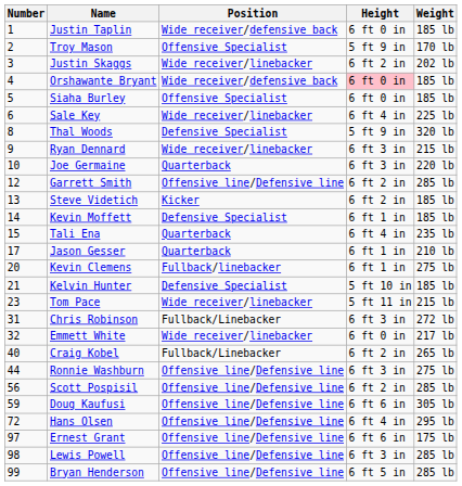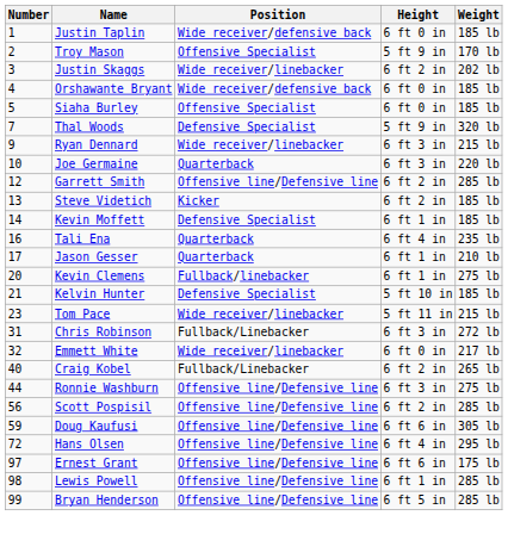 <table class="wikitable">
 <tr>
 <th>Number</th>
 <th>Name</th>
 <th>Position</th>
 <th>Height</th>
 <th>Weight</th>
 </tr>
 <tr>
 <td>1</td>
 <td><a href='#'>Justin Taplin</a></td>
 <td><a href='#'>Wide receiver</a>/<a href='#'>defensive back</a></td>
 <td>6 ft 0 in</td>
 <td>185 lb</td>
 </tr>
 <tr>
 <td>2</td>
 <td><a href='#'>Troy Mason</a></td>
 <td><a href='#'>Offensive Specialist</a></td>
 <td>5 ft 9 in</td>
 <td>170 lb</td>
 </tr>
 <tr>
 <td>3</td>
 <td><a href='#'>Justin Skaggs</a></td>
 <td><a href='#'>Wide receiver</a>/<a href='#'>linebacker</a></td>
 <td>6 ft 2 in</td>
 <td>202 lb</td>
 </tr>
 <tr>
 <td>4</td>
 <td><a href='#'>Orshawante Bryant</a></td>
 <td><a href='#'>Wide receiver</a>/<a href='#'>defensive back</a></td>
-<td style="background: pink;">6 ft 0 in</td>
+<td>6 ft 0 in</td>
 <td>185 lb</td>
 </tr>
 <tr>
 <td>5</td>
 <td><a href='#'>Siaha Burley</a></td>
 <td><a href='#'>Offensive Specialist</a></td>
 <td>6 ft 0 in</td>
 <td>185 lb</td>
 </tr>
 <tr>
-<td>6</td>
-<td><a href='#'>Sale Key</a></td>
-<td><a href='#'>Wide receiver</a>/<a href='#'>linebacker</a></td>
-<td>6 ft 4 in</td>
-<td>225 lb</td>
-</tr>
-<tr>
-<td>8</td>
+<td>7</td>
 <td><a href='#'>Thal Woods</a></td>
 <td><a href='#'>Defensive Specialist</a></td>
 <td>5 ft 9 in</td>
 <td>320 lb</td>
 </tr>
 <tr>
 <td>9</td>
 <td><a href='#'>Ryan Dennard</a></td>
 <td><a href='#'>Wide receiver</a>/<a href='#'>linebacker</a></td>
 <td>6 ft 3 in</td>
 <td>215 lb</td>
 </tr>
 <tr>
 <td>10</td>
 <td><a href='#'>Joe Germaine</a></td>
 <td><a href='#'>Quarterback</a></td>
 <td>6 ft 3 in</td>
 <td>220 lb</td>
 </tr>
 <tr>
 <td>12</td>
 <td><a href='#'>Garrett Smith</a></td>
 <td><a href='#'>Offensive line</a>/<a href='#'>Defensive line</a></td>
 <td>6 ft 2 in</td>
 <td>285 lb</td>
 </tr>
 <tr>
 <td>13</td>
 <td><a href='#'>Steve Videtich</a></td>
 <td><a href='#'>Kicker</a></td>
 <td>6 ft 2 in</td>
 <td>185 lb</td>
 </tr>
 <tr>
 <td>14</td>
 <td><a href='#'>Kevin Moffett</a></td>
 <td><a href='#'>Defensive Specialist</a></td>
 <td>6 ft 1 in</td>
 <td>185 lb</td>
 </tr>
 <tr>
-<td>15</td>
+<td>16</td>
 <td><a href='#'>Tali Ena</a></td>
 <td><a href='#'>Quarterback</a></td>
 <td>6 ft 4 in</td>
 <td>235 lb</td>
 </tr>
 <tr>
 <td>17</td>
 <td><a href='#'>Jason Gesser</a></td>
 <td><a href='#'>Quarterback</a></td>
 <td>6 ft 1 in</td>
 <td>210 lb</td>
 </tr>
 <tr>
 <td>20</td>
 <td><a href='#'>Kevin Clemens</a></td>
 <td><a href='#'>Fullback</a>/<a href='#'>linebacker</a></td>
 <td>6 ft 1 in</td>
 <td>275 lb</td>
 </tr>
 <tr>
 <td>21</td>
 <td><a href='#'>Kelvin Hunter</a></td>
 <td><a href='#'>Defensive Specialist</a></td>
 <td>5 ft 10 in</td>
 <td>185 lb</td>
 </tr>
 <tr>
 <td>23</td>
 <td><a href='#'>Tom Pace</a></td>
 <td><a href='#'>Wide receiver</a>/<a href='#'>linebacker</a></td>
 <td>5 ft 11 in</td>
 <td>215 lb</td>
 </tr>
 <tr>
 <td>31</td>
 <td><a href='#'>Chris Robinson</a></td>
 <td>Fullback/Linebacker</td>
 <td>6 ft 3 in</td>
 <td>272 lb</td>
 </tr>
 <tr>
 <td>32</td>
 <td><a href='#'>Emmett White</a></td>
 <td><a href='#'>Wide receiver</a>/<a href='#'>linebacker</a></td>
 <td>6 ft 0 in</td>
 <td>217 lb</td>
 </tr>
 <tr>
 <td>40</td>
 <td><a href='#'>Craig Kobel</a></td>
 <td>Fullback/Linebacker</td>
 <td>6 ft 2 in</td>
 <td>265 lb</td>
 </tr>
 <tr>
 <td>44</td>
 <td><a href='#'>Ronnie Washburn</a></td>
 <td><a href='#'>Offensive line</a>/<a href='#'>Defensive line</a></td>
 <td>6 ft 3 in</td>
 <td>275 lb</td>
 </tr>
 <tr>
 <td>56</td>
 <td><a href='#'>Scott Pospisil</a></td>
 <td><a href='#'>Offensive line</a>/<a href='#'>Defensive line</a></td>
 <td>6 ft 2 in</td>
 <td>285 lb</td>
 </tr>
 <tr>
 <td>59</td>
 <td><a href='#'>Doug Kaufusi</a></td>
 <td><a href='#'>Offensive line</a>/<a href='#'>Defensive line</a></td>
 <td>6 ft 6 in</td>
 <td>305 lb</td>
 </tr>
 <tr>
 <td>72</td>
 <td><a href='#'>Hans Olsen</a></td>
 <td><a href='#'>Offensive line</a>/<a href='#'>Defensive line</a></td>
 <td>6 ft 4 in</td>
 <td>295 lb</td>
 </tr>
 <tr>
 <td>97</td>
 <td><a href='#'>Ernest Grant</a></td>
 <td><a href='#'>Offensive line</a>/<a href='#'>Defensive line</a></td>
 <td>6 ft 6 in</td>
 <td>175 lb</td>
 </tr>
 <tr>
 <td>98</td>
 <td><a href='#'>Lewis Powell</a></td>
 <td><a href='#'>Offensive line</a>/<a href='#'>Defensive line</a></td>
-<td>6 ft 3 in</td>
+<td>6 ft 1 in</td>
 <td>285 lb</td>
 </tr>
 <tr>
 <td>99</td>
 <td><a href='#'>Bryan Henderson</a></td>
 <td><a href='#'>Offensive line</a>/<a href='#'>Defensive line</a></td>
 <td>6 ft 5 in</td>
 <td>285 lb</td>
 </tr>
 </table>
